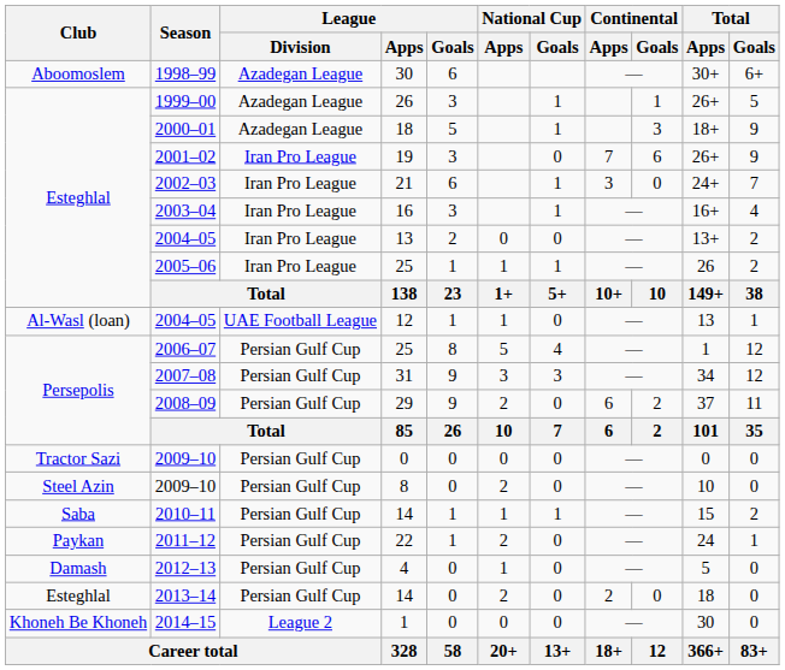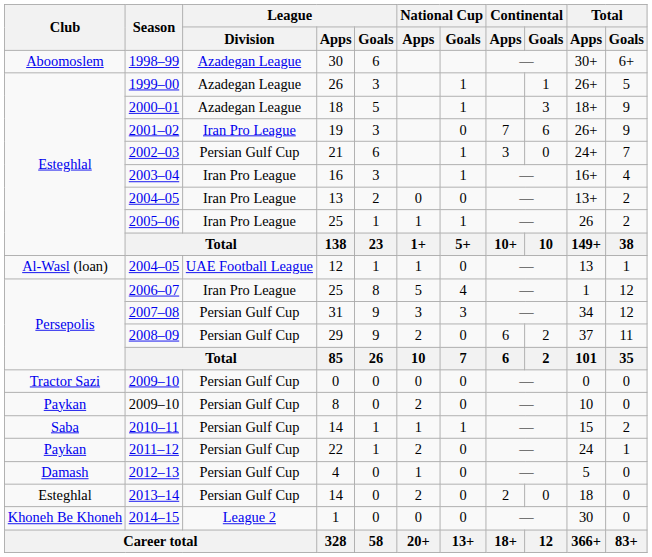 <table class="wikitable" style="text-align:center">
 <tr>
 <th rowspan="2">Club</th>
 <th rowspan="2">Season</th>
 <th colspan="3">League</th>
 <th colspan="2">National Cup</th>
 <th colspan="2">Continental</th>
 <th colspan="2">Total</th>
 </tr>
 <tr>
 <th>Division</th>
 <th>Apps</th>
 <th>Goals</th>
 <th>Apps</th>
 <th>Goals</th>
 <th>Apps</th>
 <th>Goals</th>
 <th>Apps</th>
 <th>Goals</th>
 </tr>
 <tr>
 <td><a href='#'>Aboomoslem</a></td>
 <td><a href='#'>1998–99</a></td>
 <td><a href='#'>Azadegan League</a></td>
 <td>30</td>
 <td>6</td>
 <td></td>
 <td></td>
 <td colspan="2">—</td>
 <td>30+</td>
 <td>6+</td>
 </tr>
 <tr>
 <td rowspan="8"><a href='#'>Esteghlal</a></td>
 <td><a href='#'>1999–00</a></td>
 <td>Azadegan League</td>
 <td>26</td>
 <td>3</td>
 <td></td>
 <td>1</td>
 <td></td>
 <td>1</td>
 <td>26+</td>
 <td>5</td>
 </tr>
 <tr>
 <td><a href='#'>2000–01</a></td>
 <td>Azadegan League</td>
 <td>18</td>
 <td>5</td>
 <td></td>
 <td>1</td>
 <td></td>
 <td>3</td>
 <td>18+</td>
 <td>9</td>
 </tr>
 <tr>
 <td><a href='#'>2001–02</a></td>
 <td><a href='#'>Iran Pro League</a></td>
 <td>19</td>
 <td>3</td>
 <td></td>
 <td>0</td>
 <td>7</td>
 <td>6</td>
 <td>26+</td>
 <td>9</td>
 </tr>
 <tr>
 <td><a href='#'>2002–03</a></td>
-<td>Iran Pro League</td>
+<td>Persian Gulf Cup</td>
 <td>21</td>
 <td>6</td>
 <td></td>
 <td>1</td>
 <td>3</td>
 <td>0</td>
 <td>24+</td>
 <td>7</td>
 </tr>
 <tr>
 <td><a href='#'>2003–04</a></td>
 <td>Iran Pro League</td>
 <td>16</td>
 <td>3</td>
 <td></td>
 <td>1</td>
 <td colspan="2">—</td>
 <td>16+</td>
 <td>4</td>
 </tr>
 <tr>
 <td><a href='#'>2004–05</a></td>
 <td>Iran Pro League</td>
 <td>13</td>
 <td>2</td>
 <td>0</td>
 <td>0</td>
 <td colspan="2">—</td>
 <td>13+</td>
 <td>2</td>
 </tr>
 <tr>
 <td><a href='#'>2005–06</a></td>
 <td>Iran Pro League</td>
 <td>25</td>
 <td>1</td>
 <td>1</td>
 <td>1</td>
 <td colspan="2">—</td>
 <td>26</td>
 <td>2</td>
 </tr>
 <tr>
 <th colspan="2">Total</th>
 <th>138</th>
 <th>23</th>
 <th>1+</th>
 <th>5+</th>
 <th>10+</th>
 <th>10</th>
 <th>149+</th>
 <th>38</th>
 </tr>
 <tr>
 <td><a href='#'>Al-Wasl</a> (loan)</td>
 <td><a href='#'>2004–05</a></td>
 <td><a href='#'>UAE Football League</a></td>
 <td>12</td>
 <td>1</td>
 <td>1</td>
 <td>0</td>
 <td colspan="2">—</td>
 <td>13</td>
 <td>1</td>
 </tr>
 <tr>
 <td rowspan="4"><a href='#'>Persepolis</a></td>
 <td><a href='#'>2006–07</a></td>
-<td>Persian Gulf Cup</td>
+<td>Iran Pro League</td>
 <td>25</td>
 <td>8</td>
 <td>5</td>
 <td>4</td>
 <td colspan="2">—</td>
 <td>1</td>
 <td>12</td>
 </tr>
 <tr>
 <td><a href='#'>2007–08</a></td>
 <td>Persian Gulf Cup</td>
 <td>31</td>
 <td>9</td>
 <td>3</td>
 <td>3</td>
 <td colspan="2">—</td>
 <td>34</td>
 <td>12</td>
 </tr>
 <tr>
 <td><a href='#'>2008–09</a></td>
 <td>Persian Gulf Cup</td>
 <td>29</td>
 <td>9</td>
 <td>2</td>
 <td>0</td>
 <td>6</td>
 <td>2</td>
 <td>37</td>
 <td>11</td>
 </tr>
 <tr>
 <th colspan="2">Total</th>
 <th>85</th>
 <th>26</th>
 <th>10</th>
 <th>7</th>
 <th>6</th>
 <th>2</th>
 <th>101</th>
 <th>35</th>
 </tr>
 <tr>
 <td><a href='#'>Tractor Sazi</a></td>
 <td><a href='#'>2009–10</a></td>
 <td>Persian Gulf Cup</td>
 <td>0</td>
 <td>0</td>
 <td>0</td>
 <td>0</td>
 <td colspan="2">—</td>
 <td>0</td>
 <td>0</td>
 </tr>
 <tr>
-<td><a href='#'>Steel Azin</a></td>
+<td><a href='#'>Paykan</a></td>
 <td>2009–10</td>
 <td>Persian Gulf Cup</td>
 <td>8</td>
 <td>0</td>
 <td>2</td>
 <td>0</td>
 <td colspan="2">—</td>
 <td>10</td>
 <td>0</td>
 </tr>
 <tr>
 <td><a href='#'>Saba</a></td>
 <td><a href='#'>2010–11</a></td>
 <td>Persian Gulf Cup</td>
 <td>14</td>
 <td>1</td>
 <td>1</td>
 <td>1</td>
 <td colspan="2">—</td>
 <td>15</td>
 <td>2</td>
 </tr>
 <tr>
 <td><a href='#'>Paykan</a></td>
 <td><a href='#'>2011–12</a></td>
 <td>Persian Gulf Cup</td>
 <td>22</td>
 <td>1</td>
 <td>2</td>
 <td>0</td>
 <td colspan="2">—</td>
 <td>24</td>
 <td>1</td>
 </tr>
 <tr>
 <td><a href='#'>Damash</a></td>
 <td><a href='#'>2012–13</a></td>
 <td>Persian Gulf Cup</td>
 <td>4</td>
 <td>0</td>
 <td>1</td>
 <td>0</td>
 <td colspan="2">—</td>
 <td>5</td>
 <td>0</td>
 </tr>
 <tr>
 <td>Esteghlal</td>
 <td><a href='#'>2013–14</a></td>
 <td>Persian Gulf Cup</td>
 <td>14</td>
 <td>0</td>
 <td>2</td>
 <td>0</td>
 <td>2</td>
 <td>0</td>
 <td>18</td>
 <td>0</td>
 </tr>
 <tr>
 <td><a href='#'>Khoneh Be Khoneh</a></td>
 <td><a href='#'>2014–15</a></td>
 <td><a href='#'>League 2</a></td>
 <td>1</td>
 <td>0</td>
 <td>0</td>
 <td>0</td>
 <td colspan="2">—</td>
 <td>30</td>
 <td>0</td>
 </tr>
 <tr>
 <th colspan="3">Career total</th>
 <th>328</th>
 <th>58</th>
 <th>20+</th>
 <th>13+</th>
 <th>18+</th>
 <th>12</th>
 <th>366+</th>
 <th>83+</th>
 </tr>
 </table>
